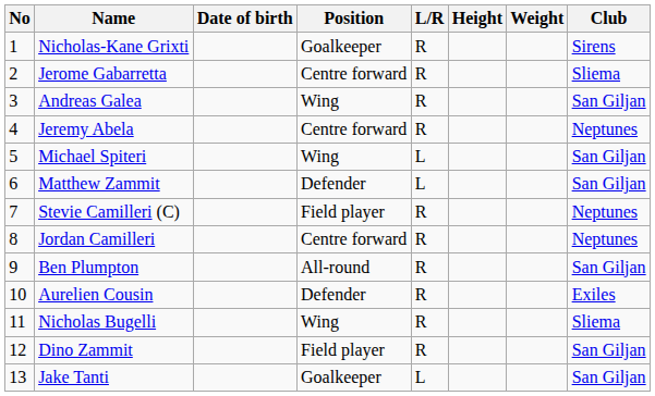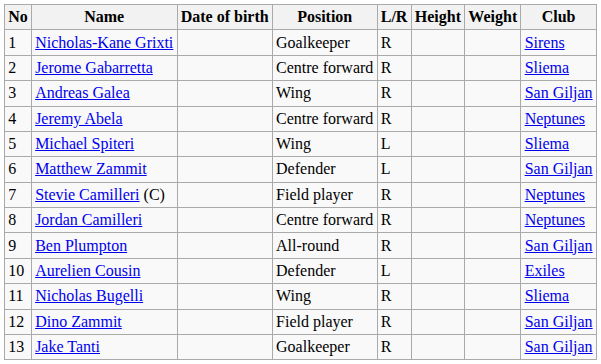 <table class="wikitable sortable" text-align:center;">
 <tr>
 <th>No</th>
 <th>Name</th>
 <th>Date of birth</th>
 <th>Position</th>
 <th>L/R</th>
 <th>Height</th>
 <th>Weight</th>
 <th>Club</th>
 </tr>
 <tr>
 <td>1</td>
 <td align=left><a href='#'>Nicholas-Kane Grixti</a></td>
 <td align=left></td>
 <td>Goalkeeper</td>
 <td>R</td>
 <td></td>
 <td></td>
 <td> <a href='#'>Sirens</a></td>
 </tr>
 <tr>
 <td>2</td>
 <td align=left><a href='#'>Jerome Gabarretta</a></td>
 <td align=left></td>
 <td>Centre forward</td>
 <td>R</td>
 <td></td>
 <td></td>
 <td> <a href='#'>Sliema</a></td>
 </tr>
 <tr>
 <td>3</td>
 <td align=left><a href='#'>Andreas Galea</a></td>
 <td></td>
 <td>Wing</td>
 <td>R</td>
 <td></td>
 <td></td>
 <td> <a href='#'>San Giljan</a></td>
 </tr>
 <tr>
 <td>4</td>
 <td align=left><a href='#'>Jeremy Abela</a></td>
 <td></td>
 <td>Centre forward</td>
 <td>R</td>
 <td></td>
 <td></td>
 <td> <a href='#'>Neptunes</a></td>
 </tr>
 <tr>
 <td>5</td>
 <td align=left><a href='#'>Michael Spiteri</a></td>
 <td></td>
 <td>Wing</td>
 <td>L</td>
 <td></td>
 <td></td>
-<td> <a href='#'>San Giljan</a></td>
+<td> <a href='#'>Sliema</a></td>
 </tr>
 <tr>
 <td>6</td>
 <td align=left><a href='#'>Matthew Zammit</a></td>
 <td align=left></td>
 <td>Defender</td>
 <td>L</td>
 <td></td>
 <td></td>
 <td> <a href='#'>San Giljan</a></td>
 </tr>
 <tr>
 <td>7</td>
 <td><a href='#'>Stevie Camilleri</a> (C)</td>
 <td align=left></td>
 <td>Field player</td>
 <td>R</td>
 <td></td>
 <td></td>
 <td> <a href='#'>Neptunes</a></td>
 </tr>
 <tr>
 <td>8</td>
 <td align=left><a href='#'>Jordan Camilleri</a></td>
 <td align=left></td>
 <td>Centre forward</td>
 <td>R</td>
 <td></td>
 <td></td>
 <td> <a href='#'>Neptunes</a></td>
 </tr>
 <tr>
 <td>9</td>
 <td align=left><a href='#'>Ben Plumpton</a></td>
 <td align=left></td>
 <td>All-round</td>
 <td>R</td>
 <td></td>
 <td></td>
 <td> <a href='#'>San Giljan</a></td>
 </tr>
 <tr>
 <td>10</td>
 <td align=left><a href='#'>Aurelien Cousin</a></td>
 <td align=left></td>
 <td>Defender</td>
-<td>R</td>
+<td>L</td>
 <td></td>
 <td></td>
 <td> <a href='#'>Exiles</a></td>
 </tr>
 <tr>
 <td>11</td>
 <td align=left><a href='#'>Nicholas Bugelli</a></td>
 <td align=left></td>
 <td>Wing</td>
 <td>R</td>
 <td></td>
 <td></td>
 <td> <a href='#'>Sliema</a></td>
 </tr>
 <tr>
 <td>12</td>
 <td align=left><a href='#'>Dino Zammit</a></td>
 <td align=left></td>
 <td>Field player</td>
 <td>R</td>
 <td></td>
 <td></td>
 <td> <a href='#'>San Giljan</a></td>
 </tr>
 <tr>
 <td>13</td>
 <td align=left><a href='#'>Jake Tanti</a></td>
 <td align=left></td>
 <td>Goalkeeper</td>
-<td>L</td>
+<td>R</td>
 <td></td>
 <td></td>
 <td> <a href='#'>San Giljan</a></td>
 </tr>
 </table>
